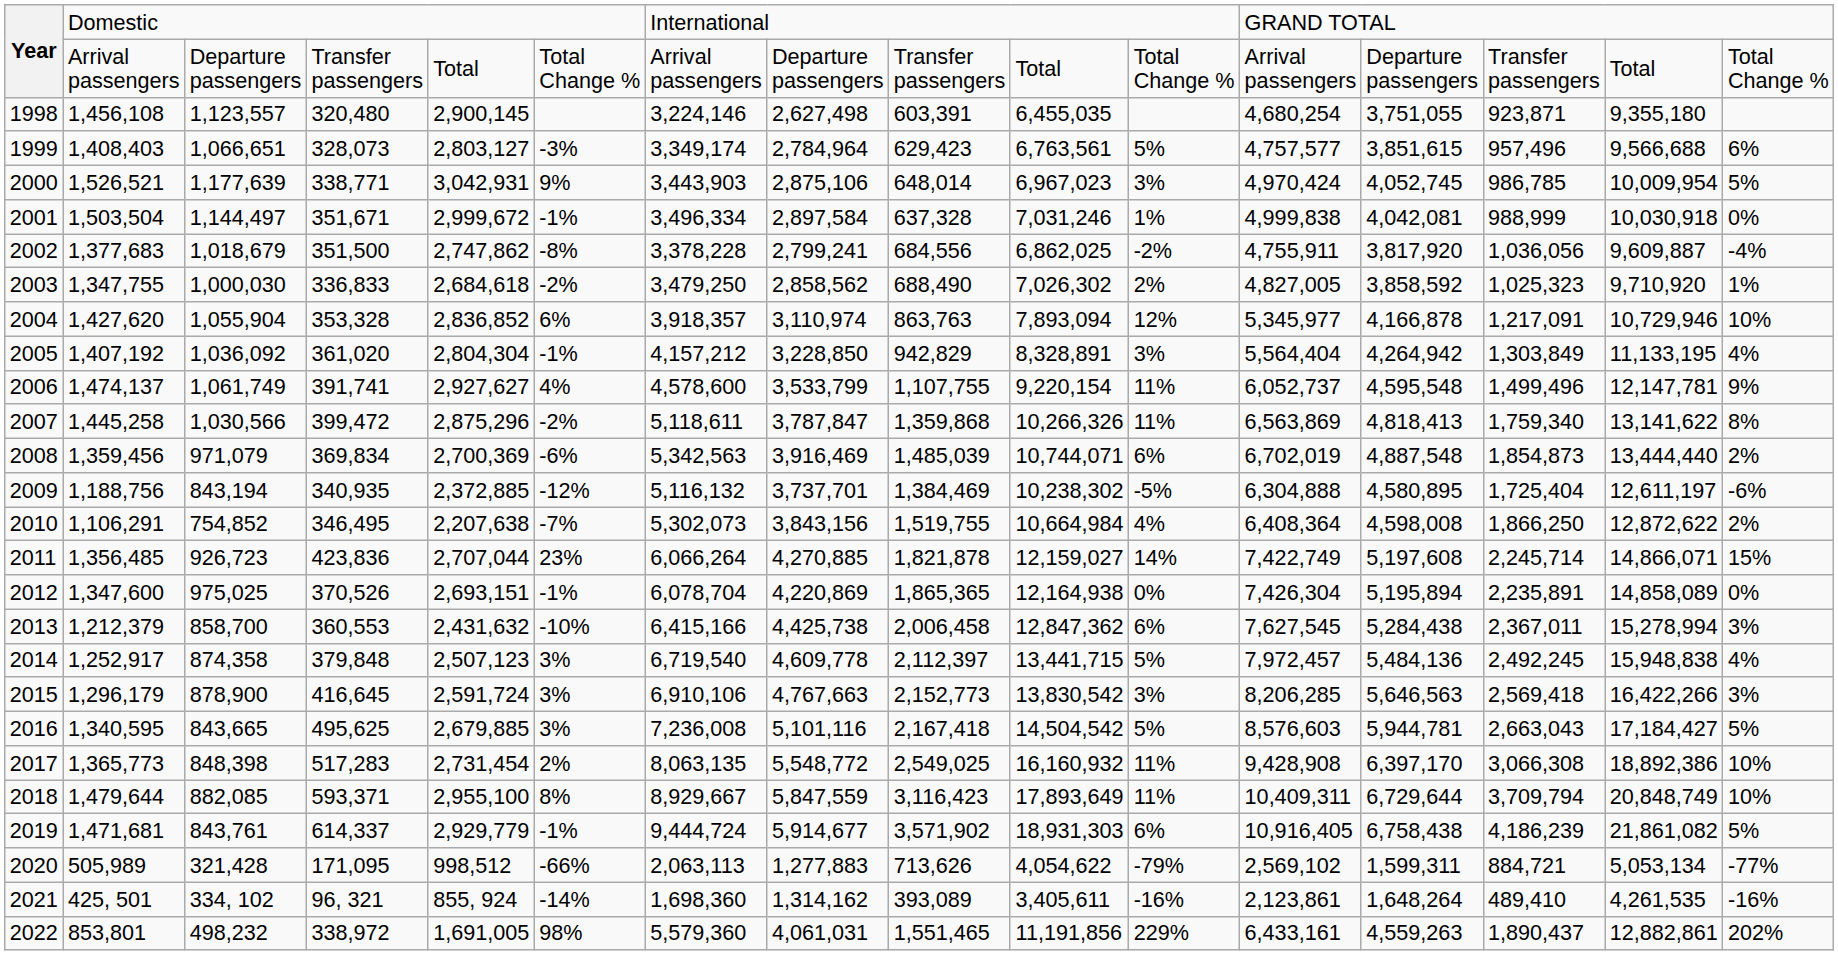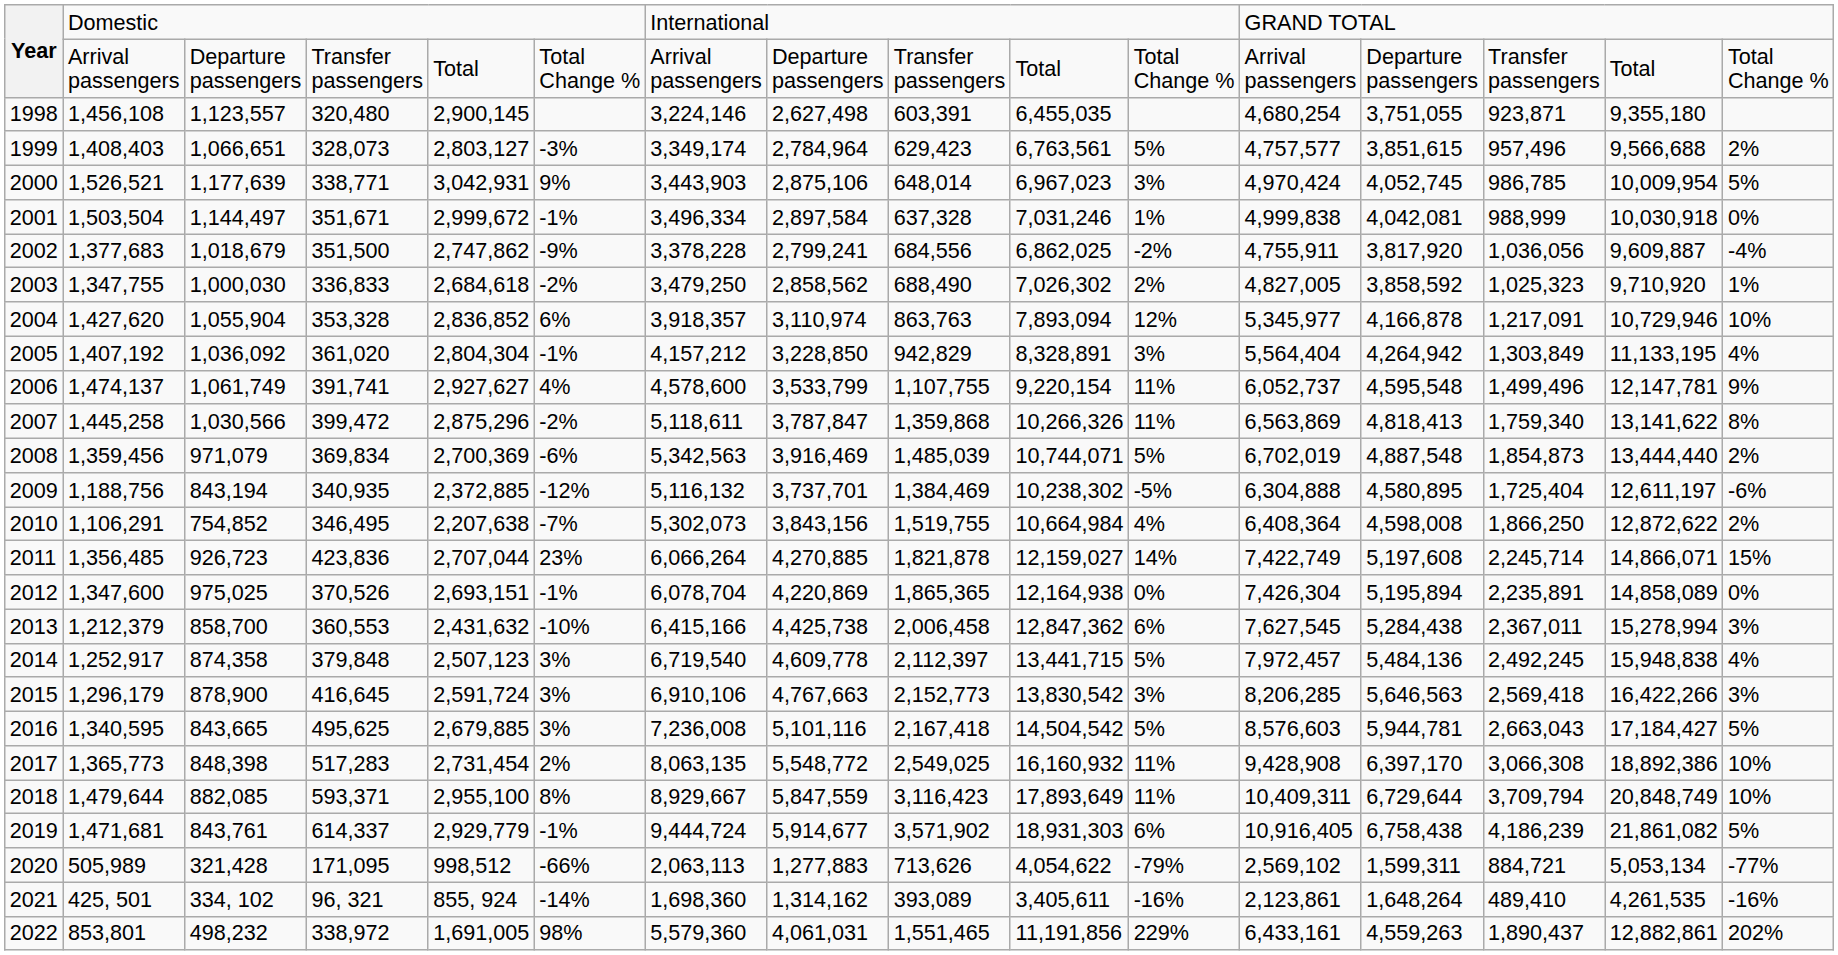 <table class="wikitable" style="font-size: 90%" width=align=>
 <tr>
 <th rowspan="2">Year</th>
 <td colspan="5">Domestic</td>
 <td colspan="5">International</td>
 <td colspan="5">GRAND TOTAL</td>
 </tr>
 <tr>
 <td>Arrival<br>passengers</td>
 <td>Departure<br>passengers</td>
 <td>Transfer<br>passengers</td>
 <td>Total</td>
 <td>Total<br>Change %</td>
 <td>Arrival<br>passengers</td>
 <td>Departure<br>passengers</td>
 <td>Transfer<br>passengers</td>
 <td>Total</td>
 <td>Total<br>Change %</td>
 <td>Arrival<br>passengers</td>
 <td>Departure<br>passengers</td>
 <td>Transfer<br>passengers</td>
 <td>Total</td>
 <td>Total<br>Change %</td>
 </tr>
 <tr>
 <td>1998</td>
 <td>1,456,108</td>
 <td>1,123,557</td>
 <td>320,480</td>
 <td>2,900,145</td>
 <td></td>
 <td>3,224,146</td>
 <td>2,627,498</td>
 <td>603,391</td>
 <td>6,455,035</td>
 <td></td>
 <td>4,680,254</td>
 <td>3,751,055</td>
 <td>923,871</td>
 <td>9,355,180</td>
 <td></td>
 </tr>
 <tr>
 <td>1999</td>
 <td>1,408,403</td>
 <td>1,066,651</td>
 <td>328,073</td>
 <td>2,803,127</td>
 <td>-3% </td>
 <td>3,349,174</td>
 <td>2,784,964</td>
 <td>629,423</td>
 <td>6,763,561</td>
 <td>5% </td>
 <td>4,757,577</td>
 <td>3,851,615</td>
 <td>957,496</td>
 <td>9,566,688</td>
-<td>6% </td>
+<td>2% </td>
 </tr>
 <tr>
 <td>2000</td>
 <td>1,526,521</td>
 <td>1,177,639</td>
 <td>338,771</td>
 <td>3,042,931</td>
 <td>9% </td>
 <td>3,443,903</td>
 <td>2,875,106</td>
 <td>648,014</td>
 <td>6,967,023</td>
 <td>3% </td>
 <td>4,970,424</td>
 <td>4,052,745</td>
 <td>986,785</td>
 <td>10,009,954</td>
 <td>5% </td>
 </tr>
 <tr>
 <td>2001</td>
 <td>1,503,504</td>
 <td>1,144,497</td>
 <td>351,671</td>
 <td>2,999,672</td>
 <td>-1% </td>
 <td>3,496,334</td>
 <td>2,897,584</td>
 <td>637,328</td>
 <td>7,031,246</td>
 <td>1% </td>
 <td>4,999,838</td>
 <td>4,042,081</td>
 <td>988,999</td>
 <td>10,030,918</td>
 <td>0% </td>
 </tr>
 <tr>
 <td>2002</td>
 <td>1,377,683</td>
 <td>1,018,679</td>
 <td>351,500</td>
 <td>2,747,862</td>
-<td>-8% </td>
+<td>-9% </td>
 <td>3,378,228</td>
 <td>2,799,241</td>
 <td>684,556</td>
 <td>6,862,025</td>
 <td>-2% </td>
 <td>4,755,911</td>
 <td>3,817,920</td>
 <td>1,036,056</td>
 <td>9,609,887</td>
 <td>-4% </td>
 </tr>
 <tr>
 <td>2003</td>
 <td>1,347,755</td>
 <td>1,000,030</td>
 <td>336,833</td>
 <td>2,684,618</td>
 <td>-2% </td>
 <td>3,479,250</td>
 <td>2,858,562</td>
 <td>688,490</td>
 <td>7,026,302</td>
 <td>2% </td>
 <td>4,827,005</td>
 <td>3,858,592</td>
 <td>1,025,323</td>
 <td>9,710,920</td>
 <td>1% </td>
 </tr>
 <tr>
 <td>2004</td>
 <td>1,427,620</td>
 <td>1,055,904</td>
 <td>353,328</td>
 <td>2,836,852</td>
 <td>6% </td>
 <td>3,918,357</td>
 <td>3,110,974</td>
 <td>863,763</td>
 <td>7,893,094</td>
 <td>12% </td>
 <td>5,345,977</td>
 <td>4,166,878</td>
 <td>1,217,091</td>
 <td>10,729,946</td>
 <td>10% </td>
 </tr>
 <tr>
 <td>2005</td>
 <td>1,407,192</td>
 <td>1,036,092</td>
 <td>361,020</td>
 <td>2,804,304</td>
 <td>-1% </td>
 <td>4,157,212</td>
 <td>3,228,850</td>
 <td>942,829</td>
 <td>8,328,891</td>
 <td>3% </td>
 <td>5,564,404</td>
 <td>4,264,942</td>
 <td>1,303,849</td>
 <td>11,133,195</td>
 <td>4% </td>
 </tr>
 <tr>
 <td>2006</td>
 <td>1,474,137</td>
 <td>1,061,749</td>
 <td>391,741</td>
 <td>2,927,627</td>
 <td>4% </td>
 <td>4,578,600</td>
 <td>3,533,799</td>
 <td>1,107,755</td>
 <td>9,220,154</td>
 <td>11% </td>
 <td>6,052,737</td>
 <td>4,595,548</td>
 <td>1,499,496</td>
 <td>12,147,781</td>
 <td>9% </td>
 </tr>
 <tr>
 <td>2007</td>
 <td>1,445,258</td>
 <td>1,030,566</td>
 <td>399,472</td>
 <td>2,875,296</td>
 <td>-2% </td>
 <td>5,118,611</td>
 <td>3,787,847</td>
 <td>1,359,868</td>
 <td>10,266,326</td>
 <td>11% </td>
 <td>6,563,869</td>
 <td>4,818,413</td>
 <td>1,759,340</td>
 <td>13,141,622</td>
 <td>8% </td>
 </tr>
 <tr>
 <td>2008</td>
 <td>1,359,456</td>
 <td>971,079</td>
 <td>369,834</td>
 <td>2,700,369</td>
 <td>-6% </td>
 <td>5,342,563</td>
 <td>3,916,469</td>
 <td>1,485,039</td>
 <td>10,744,071</td>
-<td>6% </td>
+<td>5% </td>
 <td>6,702,019</td>
 <td>4,887,548</td>
 <td>1,854,873</td>
 <td>13,444,440</td>
 <td>2% </td>
 </tr>
 <tr>
 <td>2009</td>
 <td>1,188,756</td>
 <td>843,194</td>
 <td>340,935</td>
 <td>2,372,885</td>
 <td>-12% </td>
 <td>5,116,132</td>
 <td>3,737,701</td>
 <td>1,384,469</td>
 <td>10,238,302</td>
 <td>-5% </td>
 <td>6,304,888</td>
 <td>4,580,895</td>
 <td>1,725,404</td>
 <td>12,611,197</td>
 <td>-6% </td>
 </tr>
 <tr>
 <td>2010</td>
 <td>1,106,291</td>
 <td>754,852</td>
 <td>346,495</td>
 <td>2,207,638</td>
 <td>-7% </td>
 <td>5,302,073</td>
 <td>3,843,156</td>
 <td>1,519,755</td>
 <td>10,664,984</td>
 <td>4% </td>
 <td>6,408,364</td>
 <td>4,598,008</td>
 <td>1,866,250</td>
 <td>12,872,622</td>
 <td>2% </td>
 </tr>
 <tr>
 <td>2011</td>
 <td>1,356,485</td>
 <td>926,723</td>
 <td>423,836</td>
 <td>2,707,044</td>
 <td>23% </td>
 <td>6,066,264</td>
 <td>4,270,885</td>
 <td>1,821,878</td>
 <td>12,159,027</td>
 <td>14% </td>
 <td>7,422,749</td>
 <td>5,197,608</td>
 <td>2,245,714</td>
 <td>14,866,071</td>
 <td>15% </td>
 </tr>
 <tr>
 <td>2012</td>
 <td>1,347,600</td>
 <td>975,025</td>
 <td>370,526</td>
 <td>2,693,151</td>
 <td>-1% </td>
 <td>6,078,704</td>
 <td>4,220,869</td>
 <td>1,865,365</td>
 <td>12,164,938</td>
 <td>0% </td>
 <td>7,426,304</td>
 <td>5,195,894</td>
 <td>2,235,891</td>
 <td>14,858,089</td>
 <td>0% </td>
 </tr>
 <tr>
 <td>2013</td>
 <td>1,212,379</td>
 <td>858,700</td>
 <td>360,553</td>
 <td>2,431,632</td>
 <td>-10% </td>
 <td>6,415,166</td>
 <td>4,425,738</td>
 <td>2,006,458</td>
 <td>12,847,362</td>
 <td>6% </td>
 <td>7,627,545</td>
 <td>5,284,438</td>
 <td>2,367,011</td>
 <td>15,278,994</td>
 <td>3% </td>
 </tr>
 <tr>
 <td>2014</td>
 <td>1,252,917</td>
 <td>874,358</td>
 <td>379,848</td>
 <td>2,507,123</td>
 <td>3% </td>
 <td>6,719,540</td>
 <td>4,609,778</td>
 <td>2,112,397</td>
 <td>13,441,715</td>
 <td>5% </td>
 <td>7,972,457</td>
 <td>5,484,136</td>
 <td>2,492,245</td>
 <td>15,948,838</td>
 <td>4% </td>
 </tr>
 <tr>
 <td>2015</td>
 <td>1,296,179</td>
 <td>878,900</td>
 <td>416,645</td>
 <td>2,591,724</td>
 <td>3% </td>
 <td>6,910,106</td>
 <td>4,767,663</td>
 <td>2,152,773</td>
 <td>13,830,542</td>
 <td>3% </td>
 <td>8,206,285</td>
 <td>5,646,563</td>
 <td>2,569,418</td>
 <td>16,422,266</td>
 <td>3% </td>
 </tr>
 <tr>
 <td>2016</td>
 <td>1,340,595</td>
 <td>843,665</td>
 <td>495,625</td>
 <td>2,679,885</td>
 <td>3% </td>
 <td>7,236,008</td>
 <td>5,101,116</td>
 <td>2,167,418</td>
 <td>14,504,542</td>
 <td>5% </td>
 <td>8,576,603</td>
 <td>5,944,781</td>
 <td>2,663,043</td>
 <td>17,184,427</td>
 <td>5% </td>
 </tr>
 <tr>
 <td>2017</td>
 <td>1,365,773</td>
 <td>848,398</td>
 <td>517,283</td>
 <td>2,731,454</td>
 <td>2% </td>
 <td>8,063,135</td>
 <td>5,548,772</td>
 <td>2,549,025</td>
 <td>16,160,932</td>
 <td>11% </td>
 <td>9,428,908</td>
 <td>6,397,170</td>
 <td>3,066,308</td>
 <td>18,892,386</td>
 <td>10% </td>
 </tr>
 <tr>
 <td>2018</td>
 <td>1,479,644</td>
 <td>882,085</td>
 <td>593,371</td>
 <td>2,955,100</td>
 <td>8% </td>
 <td>8,929,667</td>
 <td>5,847,559</td>
 <td>3,116,423</td>
 <td>17,893,649</td>
 <td>11% </td>
 <td>10,409,311</td>
 <td>6,729,644</td>
 <td>3,709,794</td>
 <td>20,848,749</td>
 <td>10% </td>
 </tr>
 <tr>
 <td>2019</td>
 <td>1,471,681</td>
 <td>843,761</td>
 <td>614,337</td>
 <td>2,929,779</td>
 <td>-1% </td>
 <td>9,444,724</td>
 <td>5,914,677</td>
 <td>3,571,902</td>
 <td>18,931,303</td>
 <td>6% </td>
 <td>10,916,405</td>
 <td>6,758,438</td>
 <td>4,186,239</td>
 <td>21,861,082</td>
 <td>5% </td>
 </tr>
 <tr>
 <td>2020</td>
 <td>505,989</td>
 <td>321,428</td>
 <td>171,095</td>
 <td>998,512</td>
 <td>-66% </td>
 <td>2,063,113</td>
 <td>1,277,883</td>
 <td>713,626</td>
 <td>4,054,622</td>
 <td>-79% </td>
 <td>2,569,102</td>
 <td>1,599,311</td>
 <td>884,721</td>
 <td>5,053,134</td>
 <td>-77% </td>
 </tr>
 <tr>
 <td>2021</td>
 <td>425, 501</td>
 <td>334, 102</td>
 <td>96, 321</td>
 <td>855, 924</td>
 <td>-14% </td>
 <td>1,698,360</td>
 <td>1,314,162</td>
 <td>393,089</td>
 <td>3,405,611</td>
 <td>-16% </td>
 <td>2,123,861</td>
 <td>1,648,264</td>
 <td>489,410</td>
 <td>4,261,535</td>
 <td>-16% </td>
 </tr>
 <tr>
 <td>2022</td>
 <td>853,801</td>
 <td>498,232</td>
 <td>338,972</td>
 <td>1,691,005</td>
 <td>98% </td>
 <td>5,579,360</td>
 <td>4,061,031</td>
 <td>1,551,465</td>
 <td>11,191,856</td>
 <td>229% </td>
 <td>6,433,161</td>
 <td>4,559,263</td>
 <td>1,890,437</td>
 <td>12,882,861</td>
 <td>202% </td>
 </tr>
 </table>
